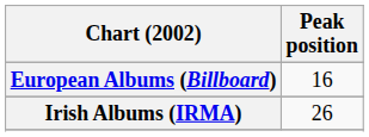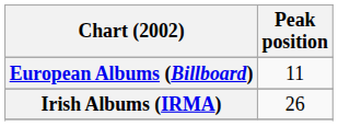 <table class="wikitable plainrowheaders sortable" style="text-align:center;">
 <tr>
 <th scope="col">Chart (2002)</th>
 <th scope="col">Peak<br>position</th>
 </tr>
 <tr>
 </tr>
 <tr>
 <th scope="row"><a href='#'>European Albums</a> (<em><a href='#'>Billboard</a></em>)</th>
-<td style="text-align:center;">16</td>
+<td style="text-align:center;">11</td>
 </tr>
 <tr>
 </tr>
 <tr>
 <th scope="row">Irish Albums (<a href='#'>IRMA</a>)</th>
 <td style="text-align:center">26</td>
 </tr>
 <tr>
 </tr>
 <tr>
 </tr>
 <tr>
 </tr>
 <tr>
 </tr>
 </table>
